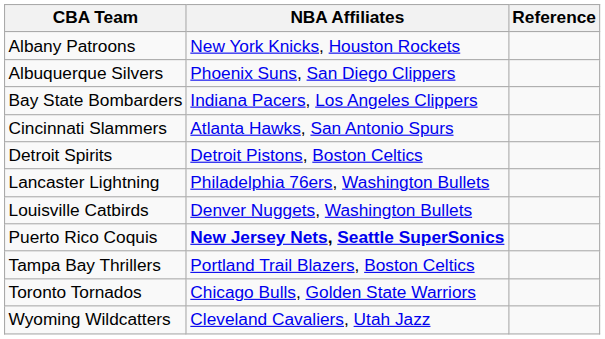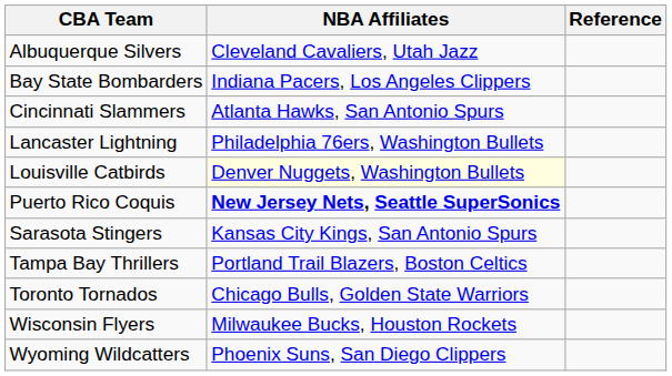 <table class="wikitable">
 <tr>
 <th>CBA Team</th>
 <th>NBA Affiliates</th>
 <th>Reference</th>
 </tr>
 <tr>
-<td>Albany Patroons</td>
-<td><a href='#'>New York Knicks</a>, <a href='#'>Houston Rockets</a></td>
-<td></td>
-</tr>
-<tr>
 <td>Albuquerque Silvers</td>
-<td><a href='#'>Phoenix Suns</a>, <a href='#'>San Diego Clippers</a></td>
+<td><a href='#'>Cleveland Cavaliers</a>, <a href='#'>Utah Jazz</a></td>
 <td></td>
 </tr>
 <tr>
 <td>Bay State Bombarders</td>
 <td><a href='#'>Indiana Pacers</a>, <a href='#'>Los Angeles Clippers</a></td>
 <td></td>
 </tr>
 <tr>
 <td>Cincinnati Slammers</td>
 <td><a href='#'>Atlanta Hawks</a>, <a href='#'>San Antonio Spurs</a></td>
 <td></td>
 </tr>
 <tr>
-<td>Detroit Spirits</td>
-<td><a href='#'>Detroit Pistons</a>, <a href='#'>Boston Celtics</a></td>
-<td></td>
-</tr>
-<tr>
 <td>Lancaster Lightning</td>
 <td><a href='#'>Philadelphia 76ers</a>, <a href='#'>Washington Bullets</a></td>
 <td></td>
 </tr>
 <tr>
 <td>Louisville Catbirds</td>
-<td><a href='#'>Denver Nuggets</a>, <a href='#'>Washington Bullets</a></td>
+<td style="background: lightyellow;"><a href='#'>Denver Nuggets</a>, <a href='#'>Washington Bullets</a></td>
 <td></td>
 </tr>
 <tr>
 <td>Puerto Rico Coquis</td>
 <td><strong><a href='#'>New Jersey Nets</a>, <a href='#'>Seattle SuperSonics</a></strong></td>
+<td></td>
+</tr>
+<tr>
+<td>Sarasota Stingers</td>
+<td><a href='#'>Kansas City Kings</a>, <a href='#'>San Antonio Spurs</a></td>
 <td></td>
 </tr>
 <tr>
 <td>Tampa Bay Thrillers</td>
 <td><a href='#'>Portland Trail Blazers</a>, <a href='#'>Boston Celtics</a></td>
 <td></td>
 </tr>
 <tr>
 <td>Toronto Tornados</td>
 <td><a href='#'>Chicago Bulls</a>, <a href='#'>Golden State Warriors</a></td>
 <td></td>
 </tr>
 <tr>
+<td>Wisconsin Flyers</td>
+<td><a href='#'>Milwaukee Bucks</a>, <a href='#'>Houston Rockets</a></td>
+<td></td>
+</tr>
+<tr>
 <td>Wyoming Wildcatters</td>
-<td><a href='#'>Cleveland Cavaliers</a>, <a href='#'>Utah Jazz</a></td>
+<td><a href='#'>Phoenix Suns</a>, <a href='#'>San Diego Clippers</a></td>
 <td></td>
 </tr>
 </table>
